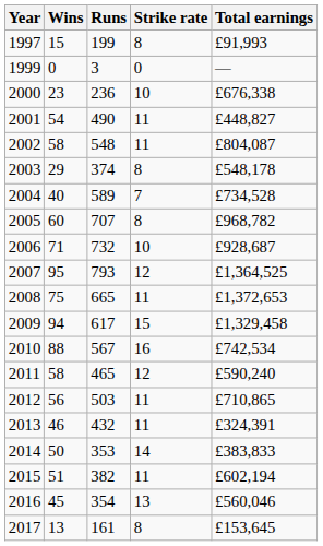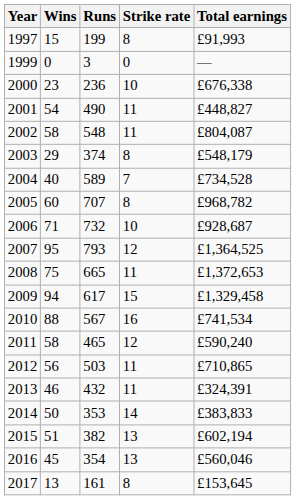 <table class="wikitable">
 <tr>
 <th>Year</th>
 <th>Wins</th>
 <th>Runs</th>
 <th>Strike rate</th>
 <th>Total earnings</th>
 </tr>
 <tr>
 <td>1997</td>
 <td>15</td>
 <td>199</td>
 <td>8</td>
 <td>£91,993</td>
 </tr>
 <tr>
 <td>1999</td>
 <td>0</td>
 <td>3</td>
 <td>0</td>
 <td>—</td>
 </tr>
 <tr>
 <td>2000</td>
 <td>23</td>
 <td>236</td>
 <td>10</td>
 <td>£676,338</td>
 </tr>
 <tr>
 <td>2001</td>
 <td>54</td>
 <td>490</td>
 <td>11</td>
 <td>£448,827</td>
 </tr>
 <tr>
 <td>2002</td>
 <td>58</td>
 <td>548</td>
 <td>11</td>
 <td>£804,087</td>
 </tr>
 <tr>
 <td>2003</td>
 <td>29</td>
 <td>374</td>
 <td>8</td>
-<td>£548,178</td>
+<td>£548,179</td>
 </tr>
 <tr>
 <td>2004</td>
 <td>40</td>
 <td>589</td>
 <td>7</td>
 <td>£734,528</td>
 </tr>
 <tr>
 <td>2005</td>
 <td>60</td>
 <td>707</td>
 <td>8</td>
 <td>£968,782</td>
 </tr>
 <tr>
 <td>2006</td>
 <td>71</td>
 <td>732</td>
 <td>10</td>
 <td>£928,687</td>
 </tr>
 <tr>
 <td>2007</td>
 <td>95</td>
 <td>793</td>
 <td>12</td>
 <td>£1,364,525</td>
 </tr>
 <tr>
 <td>2008</td>
 <td>75</td>
 <td>665</td>
 <td>11</td>
 <td>£1,372,653</td>
 </tr>
 <tr>
 <td>2009</td>
 <td>94</td>
 <td>617</td>
 <td>15</td>
 <td>£1,329,458</td>
 </tr>
 <tr>
 <td>2010</td>
 <td>88</td>
 <td>567</td>
 <td>16</td>
-<td>£742,534</td>
+<td>£741,534</td>
 </tr>
 <tr>
 <td>2011</td>
 <td>58</td>
 <td>465</td>
 <td>12</td>
 <td>£590,240</td>
 </tr>
 <tr>
 <td>2012</td>
 <td>56</td>
 <td>503</td>
 <td>11</td>
 <td>£710,865</td>
 </tr>
 <tr>
 <td>2013</td>
 <td>46</td>
 <td>432</td>
 <td>11</td>
 <td>£324,391</td>
 </tr>
 <tr>
 <td>2014</td>
 <td>50</td>
 <td>353</td>
 <td>14</td>
 <td>£383,833</td>
 </tr>
 <tr>
 <td>2015</td>
 <td>51</td>
 <td>382</td>
-<td>11</td>
+<td>13</td>
 <td>£602,194</td>
 </tr>
 <tr>
 <td>2016</td>
 <td>45</td>
 <td>354</td>
 <td>13</td>
 <td>£560,046</td>
 </tr>
 <tr>
 <td>2017</td>
 <td>13</td>
 <td>161</td>
 <td>8</td>
 <td>£153,645</td>
 </tr>
 </table>
